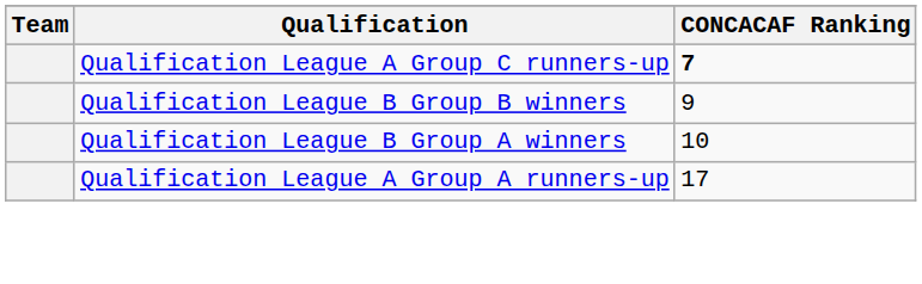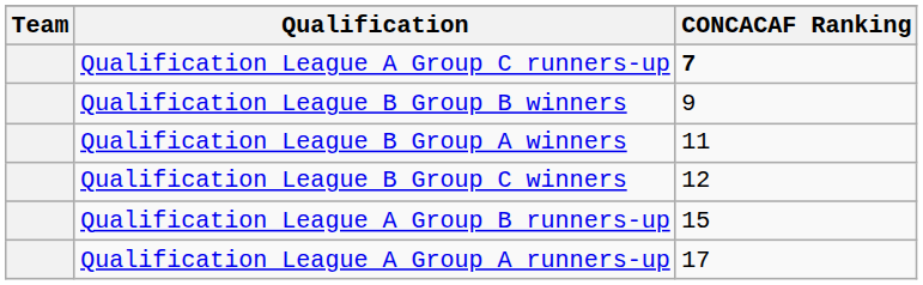 <table class="wikitable sortable plainrowheaders">
 <tr>
 </tr>
 <tr>
 <th scope="col">Team</th>
 <th scope="col">Qualification</th>
 <th scope="col">CONCACAF Ranking</th>
 </tr>
 <tr>
 <th scope="row"></th>
 <td><a href='#'>Qualification League A Group C runners-up</a></td>
 <td><strong>7</strong></td>
 </tr>
 <tr>
 <th scope="row"></th>
 <td><a href='#'>Qualification League B Group B winners</a></td>
 <td>9</td>
 </tr>
 <tr>
 <th scope="row"></th>
 <td><a href='#'>Qualification League B Group A winners</a></td>
-<td>10</td>
+<td>11</td>
+</tr>
+<tr>
+<th scope="row"></th>
+<td><a href='#'>Qualification League B Group C winners</a></td>
+<td>12</td>
+</tr>
+<tr>
+<th scope="row"></th>
+<td><a href='#'>Qualification League A Group B runners-up</a></td>
+<td>15</td>
 </tr>
 <tr>
 <th scope="row"></th>
 <td><a href='#'>Qualification League A Group A runners-up</a></td>
 <td>17</td>
 </tr>
 </table>
